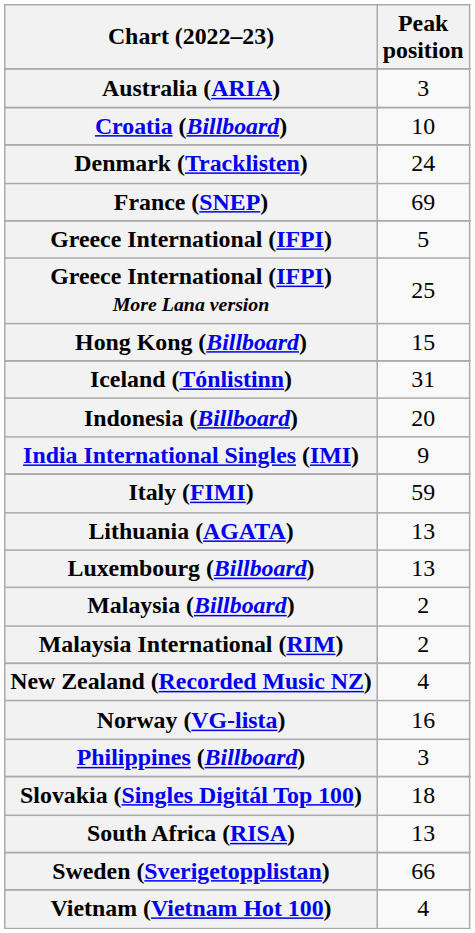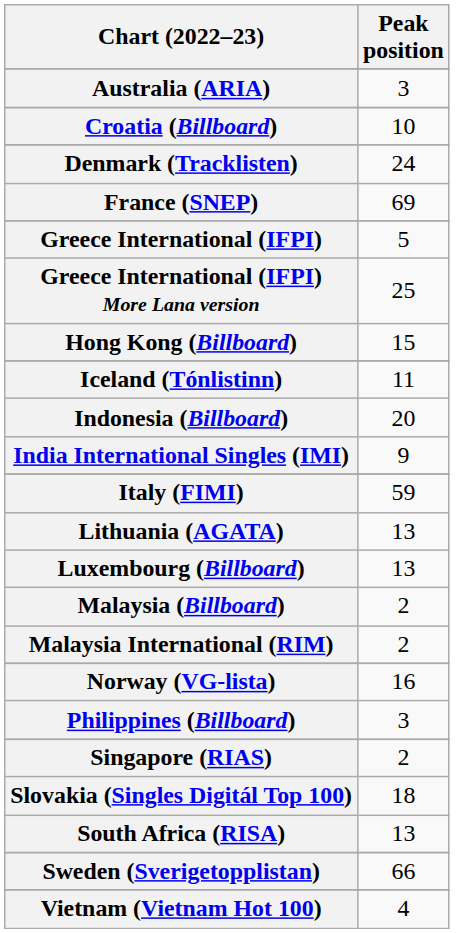 <table class="wikitable sortable plainrowheaders" style="text-align:center">
 <tr>
 <th scope="col">Chart (2022–23)</th>
 <th scope="col">Peak<br>position</th>
 </tr>
 <tr>
 </tr>
 <tr>
 <th scope="row">Australia (<a href='#'>ARIA</a>)</th>
 <td>3</td>
 </tr>
 <tr>
 </tr>
 <tr>
 </tr>
 <tr>
 </tr>
 <tr>
 <th scope="row"><a href='#'>Croatia</a> (<em><a href='#'>Billboard</a></em>)</th>
 <td>10</td>
 </tr>
 <tr>
 </tr>
 <tr>
 <th scope="row">Denmark (<a href='#'>Tracklisten</a>)</th>
 <td>24</td>
 </tr>
 <tr>
 <th scope="row">France (<a href='#'>SNEP</a>)</th>
 <td>69</td>
 </tr>
 <tr>
 </tr>
 <tr>
 </tr>
 <tr>
 <th scope="row">Greece International (<a href='#'>IFPI</a>)</th>
 <td>5</td>
 </tr>
 <tr>
 <th scope="row">Greece International (<a href='#'>IFPI</a>)<br><small><em>More Lana version</em></small></th>
 <td>25</td>
 </tr>
 <tr>
 <th scope="row">Hong Kong (<em><a href='#'>Billboard</a></em>)</th>
 <td>15</td>
 </tr>
 <tr>
 </tr>
 <tr>
 <th scope="row">Iceland (<a href='#'>Tónlistinn</a>)</th>
-<td>31</td>
+<td>11</td>
 </tr>
 <tr>
 <th scope="row">Indonesia (<em><a href='#'>Billboard</a></em>)</th>
 <td>20</td>
 </tr>
 <tr>
 <th scope="row"><a href='#'>India International Singles</a> (<a href='#'>IMI</a>)</th>
 <td>9</td>
 </tr>
 <tr>
 </tr>
 <tr>
 <th scope="row">Italy (<a href='#'>FIMI</a>)</th>
 <td>59</td>
 </tr>
 <tr>
 <th scope="row">Lithuania (<a href='#'>AGATA</a>)</th>
 <td>13</td>
 </tr>
 <tr>
 <th scope="row">Luxembourg (<em><a href='#'>Billboard</a></em>)</th>
 <td>13</td>
 </tr>
 <tr>
 <th scope="row">Malaysia (<em><a href='#'>Billboard</a></em>)</th>
 <td>2</td>
 </tr>
 <tr>
 <th scope="row">Malaysia International (<a href='#'>RIM</a>)</th>
 <td>2</td>
 </tr>
 <tr>
 </tr>
 <tr>
-<th scope="row">New Zealand (<a href='#'>Recorded Music NZ</a>)</th>
-<td>4</td>
-</tr>
-<tr>
 <th scope="row">Norway (<a href='#'>VG-lista</a>)</th>
 <td>16</td>
 </tr>
 <tr>
 <th scope="row"><a href='#'>Philippines</a> (<em><a href='#'>Billboard</a></em>)</th>
 <td>3</td>
 </tr>
 <tr>
+</tr>
+<tr>
+<th scope="row">Singapore (<a href='#'>RIAS</a>)</th>
+<td>2</td>
 </tr>
 <tr>
 <th scope="row">Slovakia (<a href='#'>Singles Digitál Top 100</a>)</th>
 <td>18</td>
 </tr>
 <tr>
 <th scope="row">South Africa (<a href='#'>RISA</a>)</th>
 <td>13</td>
 </tr>
 <tr>
 </tr>
 <tr>
 <th scope="row">Sweden (<a href='#'>Sverigetopplistan</a>)</th>
 <td>66</td>
 </tr>
 <tr>
 </tr>
 <tr>
 </tr>
 <tr>
 </tr>
 <tr>
 </tr>
 <tr>
 <th scope="row">Vietnam (<a href='#'>Vietnam Hot 100</a>)</th>
 <td>4</td>
 </tr>
 </table>
